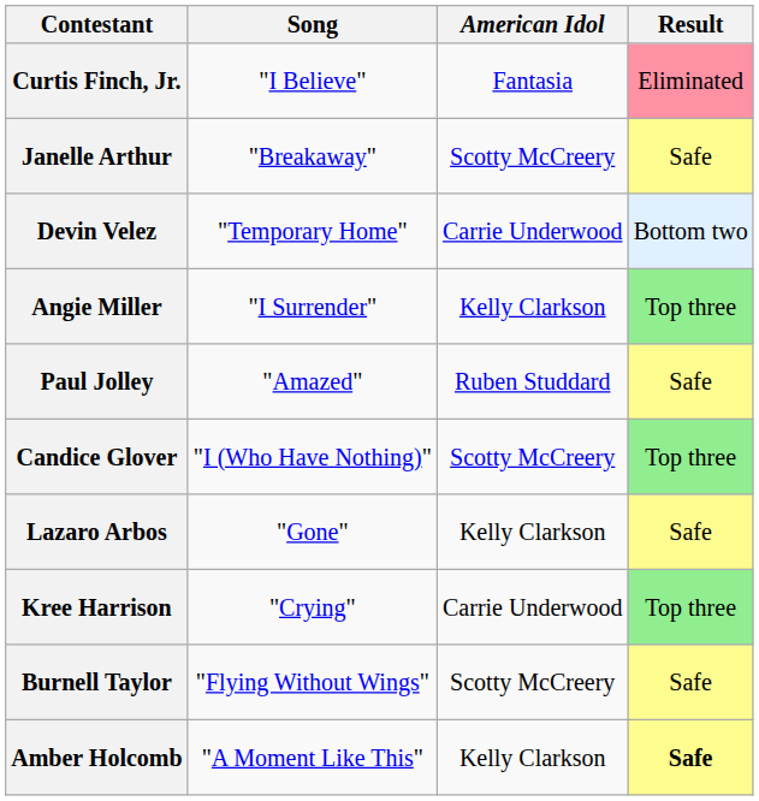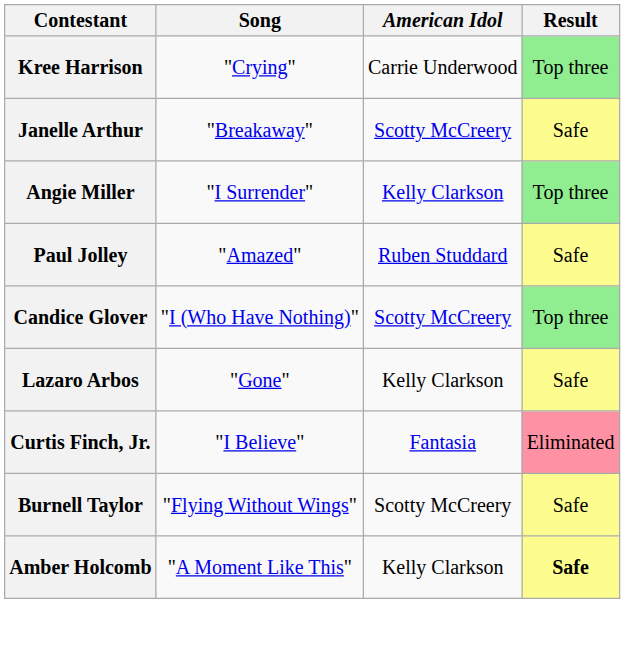 <table class="wikitable unsortable" style="text-align:center;">
 <tr>
 <th scope="col">Contestant</th>
 <th scope="col">Song</th>
 <th scope="col"><em>American Idol</em></th>
 <th scope="col">Result</th>
 </tr>
 <tr style="height:50px">
-<th scope="row">Curtis Finch, Jr.</th>
-<td>"<a href='#'>I Believe</a>"</td>
-<td><a href='#'>Fantasia</a></td>
-<td bgcolor="FF91A4">Eliminated</td>
+<th scope="row">Kree Harrison</th>
+<td>"<a href='#'>Crying</a>"</td>
+<td>Carrie Underwood</td>
+<td bgcolor="lightgreen">Top three</td>
 </tr>
 <tr style="height:50px">
 <th scope="row">Janelle Arthur</th>
 <td>"<a href='#'>Breakaway</a>"</td>
 <td><a href='#'>Scotty McCreery</a></td>
 <td bgcolor="FDFC8F">Safe</td>
-</tr>
-<tr style="height:50px">
-<th scope="row">Devin Velez</th>
-<td>"<a href='#'>Temporary Home</a>"</td>
-<td><a href='#'>Carrie Underwood</a></td>
-<td bgcolor="E0F0FF">Bottom two</td>
 </tr>
 <tr style="height:50px">
 <th scope="row">Angie Miller</th>
 <td>"<a href='#'>I Surrender</a>"</td>
 <td><a href='#'>Kelly Clarkson</a></td>
 <td bgcolor="lightgreen">Top three</td>
 </tr>
 <tr style="height:50px">
 <th scope="row">Paul Jolley</th>
 <td>"<a href='#'>Amazed</a>"</td>
 <td><a href='#'>Ruben Studdard</a></td>
 <td bgcolor="FDFC8F">Safe</td>
 </tr>
 <tr style="height:50px">
 <th scope="row">Candice Glover</th>
 <td>"<a href='#'>I (Who Have Nothing)</a>"</td>
 <td><a href='#'>Scotty McCreery</a></td>
 <td bgcolor="lightgreen">Top three</td>
 </tr>
 <tr style="height:50px">
 <th scope="row">Lazaro Arbos</th>
 <td>"<a href='#'>Gone</a>"</td>
 <td>Kelly Clarkson</td>
 <td bgcolor="FDFC8F">Safe</td>
 </tr>
 <tr style="height:50px">
-<th scope="row">Kree Harrison</th>
-<td>"<a href='#'>Crying</a>"</td>
-<td>Carrie Underwood</td>
-<td bgcolor="lightgreen">Top three</td>
+<th scope="row">Curtis Finch, Jr.</th>
+<td>"<a href='#'>I Believe</a>"</td>
+<td><a href='#'>Fantasia</a></td>
+<td bgcolor="FF91A4">Eliminated</td>
 </tr>
 <tr style="height:50px">
 <th scope="row">Burnell Taylor</th>
 <td>"<a href='#'>Flying Without Wings</a>"</td>
 <td>Scotty McCreery</td>
 <td bgcolor="FDFC8F">Safe</td>
 </tr>
 <tr style="height:50px">
 <th scope="row">Amber Holcomb</th>
 <td>"<a href='#'>A Moment Like This</a>"</td>
 <td>Kelly Clarkson</td>
 <td bgcolor="FDFC8F"><strong>Safe</strong></td>
 </tr>
 </table>
